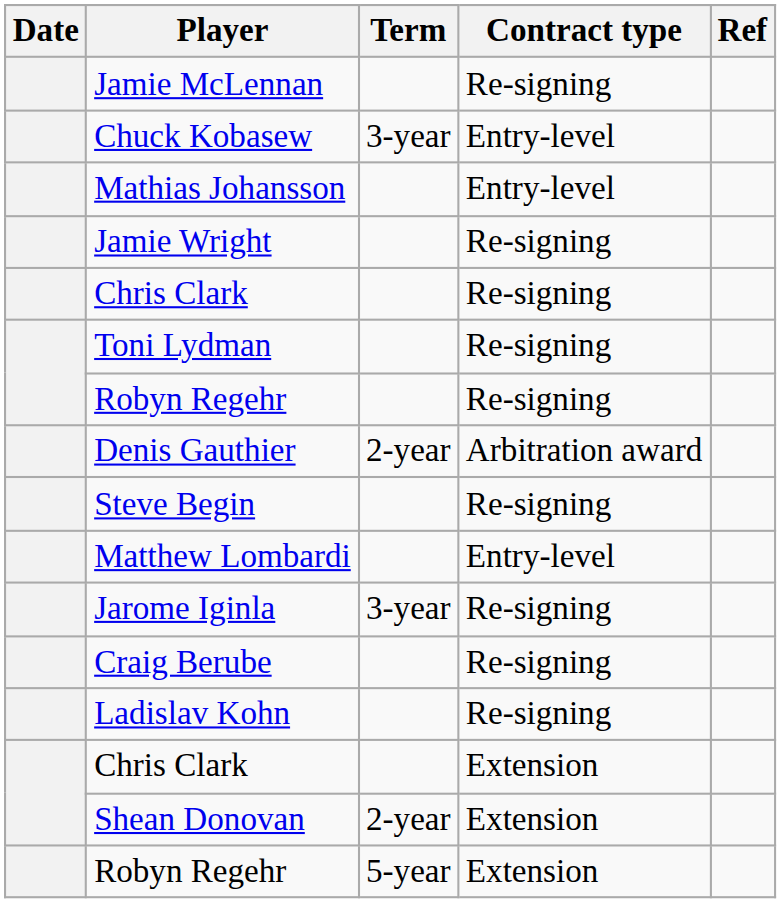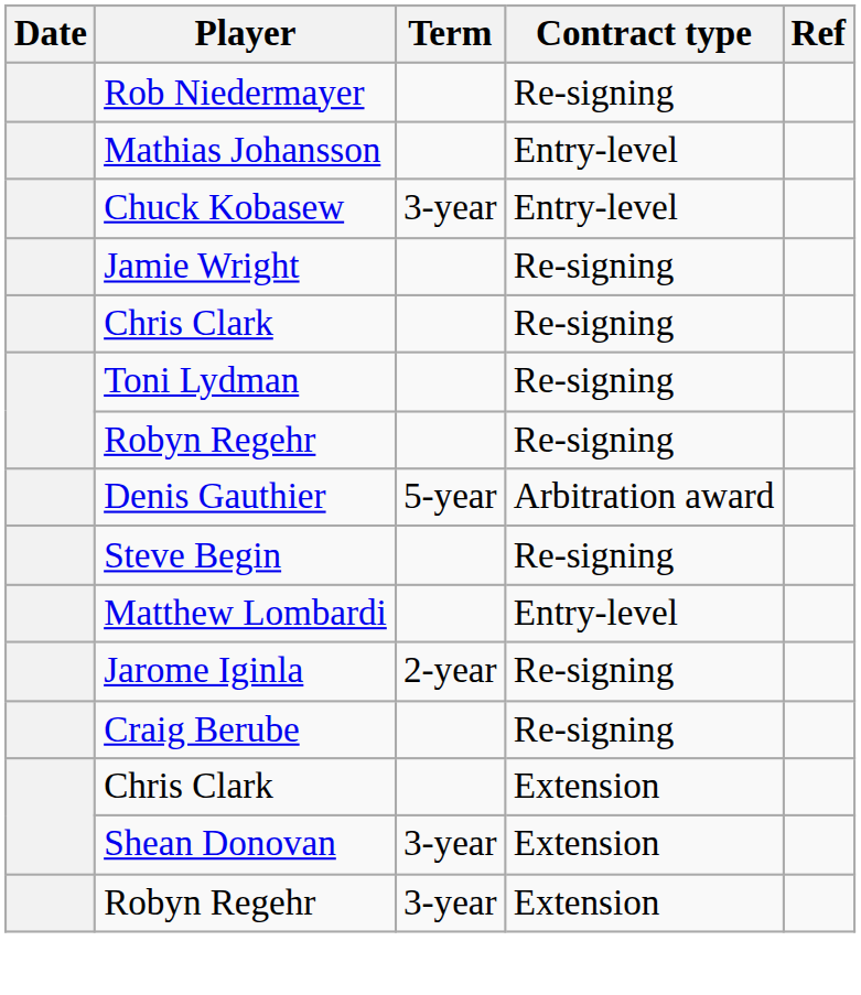 <table class="wikitable plainrowheaders">
 <tr style="background:#ddd; text-align:center;">
 <th>Date</th>
 <th>Player</th>
 <th>Term</th>
 <th>Contract type</th>
 <th>Ref</th>
 </tr>
 <tr>
 <th scope="row"></th>
-<td><a href='#'>Jamie McLennan</a></td>
+<td><a href='#'>Rob Niedermayer</a></td>
 <td></td>
 <td>Re-signing</td>
 <td></td>
 </tr>
 <tr>
 <th scope="row"></th>
-<td><a href='#'>Chuck Kobasew</a></td>
-<td>3-year</td>
+<td><a href='#'>Mathias Johansson</a></td>
+<td></td>
 <td>Entry-level</td>
 <td></td>
 </tr>
 <tr>
 <th scope="row"></th>
-<td><a href='#'>Mathias Johansson</a></td>
-<td></td>
+<td><a href='#'>Chuck Kobasew</a></td>
+<td>3-year</td>
 <td>Entry-level</td>
 <td></td>
 </tr>
 <tr>
 <th scope="row"></th>
 <td><a href='#'>Jamie Wright</a></td>
 <td></td>
 <td>Re-signing</td>
 <td></td>
 </tr>
 <tr>
 <th scope="row"></th>
 <td><a href='#'>Chris Clark</a></td>
 <td></td>
 <td>Re-signing</td>
 <td></td>
 </tr>
 <tr>
 <th scope="row" rowspan=2></th>
 <td><a href='#'>Toni Lydman</a></td>
 <td></td>
 <td>Re-signing</td>
 <td></td>
 </tr>
 <tr>
 <td><a href='#'>Robyn Regehr</a></td>
 <td></td>
 <td>Re-signing</td>
 <td></td>
 </tr>
 <tr>
 <th scope="row"></th>
 <td><a href='#'>Denis Gauthier</a></td>
-<td>2-year</td>
+<td>5-year</td>
 <td>Arbitration award</td>
 <td></td>
 </tr>
 <tr>
 <th scope="row"></th>
 <td><a href='#'>Steve Begin</a></td>
 <td></td>
 <td>Re-signing</td>
 <td></td>
 </tr>
 <tr>
 <th scope="row"></th>
 <td><a href='#'>Matthew Lombardi</a></td>
 <td></td>
 <td>Entry-level</td>
 <td></td>
 </tr>
 <tr>
 <th scope="row"></th>
 <td><a href='#'>Jarome Iginla</a></td>
-<td>3-year</td>
+<td>2-year</td>
 <td>Re-signing</td>
 <td></td>
 </tr>
 <tr>
 <th scope="row"></th>
 <td><a href='#'>Craig Berube</a></td>
-<td></td>
-<td>Re-signing</td>
-<td></td>
-</tr>
-<tr>
-<th scope="row"></th>
-<td><a href='#'>Ladislav Kohn</a></td>
 <td></td>
 <td>Re-signing</td>
 <td></td>
 </tr>
 <tr>
 <th scope="row" rowspan=2></th>
 <td>Chris Clark</td>
 <td></td>
 <td>Extension</td>
 <td></td>
 </tr>
 <tr>
 <td><a href='#'>Shean Donovan</a></td>
-<td>2-year</td>
+<td>3-year</td>
 <td>Extension</td>
 <td></td>
 </tr>
 <tr>
 <th scope="row"></th>
 <td>Robyn Regehr</td>
-<td>5-year</td>
+<td>3-year</td>
 <td>Extension</td>
 <td></td>
 </tr>
 </table>
